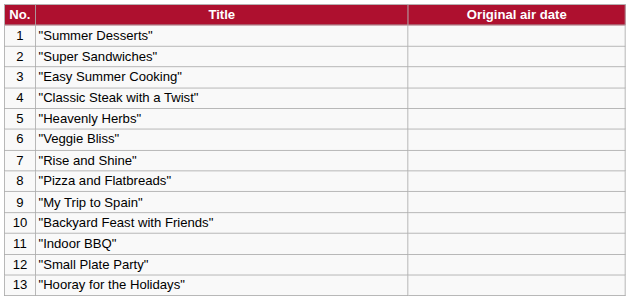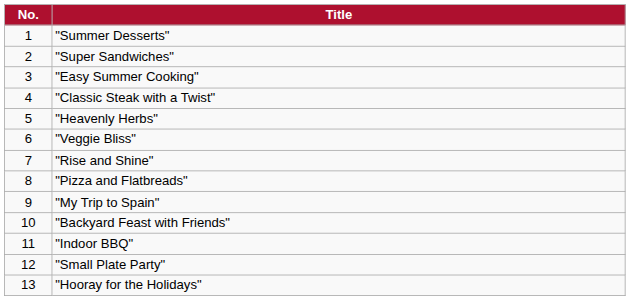 <table class="wikitable plainrowheaders" style="width:60%;">
 <tr>
 <th style="background-color: #AE102F; color: #FFFFFF;" width=5%>No.</th>
 <th style="background-color: #AE102F; color: #FFFFFF;" width=60%>Title</th>
-<th style="background-color: #AE102F; color: #FFFFFF;">Original air date</th>
 </tr>
 <tr>
 <td align=center>1</td>
 <td>"Summer Desserts"</td>
-<td align=center></td>
 </tr>
 <tr>
 <td align=center>2</td>
 <td>"Super Sandwiches"</td>
-<td align=center></td>
 </tr>
 <tr>
 <td align=center>3</td>
 <td>"Easy Summer Cooking"</td>
-<td align=center></td>
 </tr>
 <tr>
 <td align=center>4</td>
 <td>"Classic Steak with a Twist"</td>
-<td align=center></td>
 </tr>
 <tr>
 <td align=center>5</td>
 <td>"Heavenly Herbs"</td>
-<td align=center></td>
 </tr>
 <tr>
 <td align=center>6</td>
 <td>"Veggie Bliss"</td>
-<td align=center></td>
 </tr>
 <tr>
 <td align=center>7</td>
 <td>"Rise and Shine"</td>
-<td align=center></td>
 </tr>
 <tr>
 <td align=center>8</td>
 <td>"Pizza and Flatbreads"</td>
-<td align=center></td>
 </tr>
 <tr>
 <td align=center>9</td>
 <td>"My Trip to Spain"</td>
-<td align=center></td>
 </tr>
 <tr>
 <td align=center>10</td>
 <td>"Backyard Feast with Friends"</td>
-<td align=center></td>
 </tr>
 <tr>
 <td align=center>11</td>
 <td>"Indoor BBQ"</td>
-<td align=center></td>
 </tr>
 <tr>
 <td align=center>12</td>
 <td>"Small Plate Party"</td>
-<td align=center></td>
 </tr>
 <tr>
 <td align=center>13</td>
 <td>"Hooray for the Holidays"</td>
-<td align=center></td>
 </tr>
 </table>
